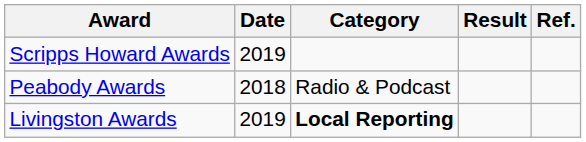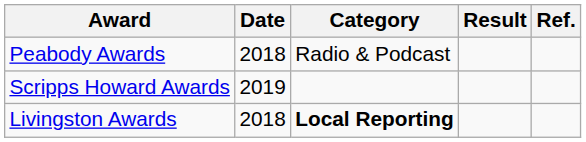 <table class="wikitable sortable">
 <tr>
 <th>Award</th>
 <th>Date</th>
 <th>Category</th>
 <th>Result</th>
 <th>Ref.</th>
 </tr>
 <tr>
+<td><a href='#'>Peabody Awards</a></td>
+<td>2018</td>
+<td>Radio & Podcast</td>
+<td></td>
+<td></td>
+</tr>
+<tr>
 <td><a href='#'>Scripps Howard Awards</a></td>
 <td>2019</td>
 <td></td>
 <td></td>
 <td></td>
 </tr>
 <tr>
-<td><a href='#'>Peabody Awards</a></td>
+<td><a href='#'>Livingston Awards</a></td>
 <td>2018</td>
-<td>Radio & Podcast</td>
-<td></td>
-<td></td>
-</tr>
-<tr>
-<td><a href='#'>Livingston Awards</a></td>
-<td>2019</td>
 <td><strong>Local Reporting</strong></td>
 <td></td>
 <td></td>
 </tr>
 </table>
